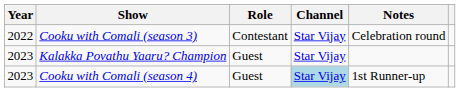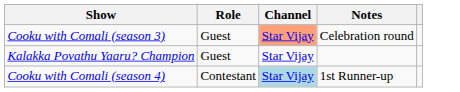 <table class="wikitable sortable" style="font-size: 100%;">
 <tr>
-<th>Year</th>
 <th>Show</th>
 <th class="unsortable">Role</th>
 <th class="unsortable">Channel</th>
 <th class="unsortable">Notes</th>
 <th scope="col" class="unsortable"></th>
 </tr>
 <tr>
-<td rowspan="1">2022</td>
 <td><em><a href='#'>Cooku with Comali (season 3)</a></em></td>
-<td>Contestant</td>
-<td><a href='#'>Star Vijay</a></td>
+<td>Guest</td>
+<td style="background: lightsalmon;"><a href='#'>Star Vijay</a></td>
 <td>Celebration round</td>
 <td></td>
 </tr>
 <tr>
-<td rowspan="1">2023</td>
 <td><em><a href='#'>Kalakka Povathu Yaaru? Champion</a></em></td>
 <td>Guest</td>
 <td><a href='#'>Star Vijay</a></td>
 <td></td>
 <td></td>
 </tr>
 <tr>
-<td>2023</td>
 <td><a href='#'><em>Cooku with Comali (season 4)</em></a></td>
-<td>Guest</td>
+<td>Contestant</td>
 <td style="background: lightblue;"><a href='#'>Star Vijay</a></td>
 <td>1st Runner-up</td>
 <td></td>
 </tr>
 </table>
